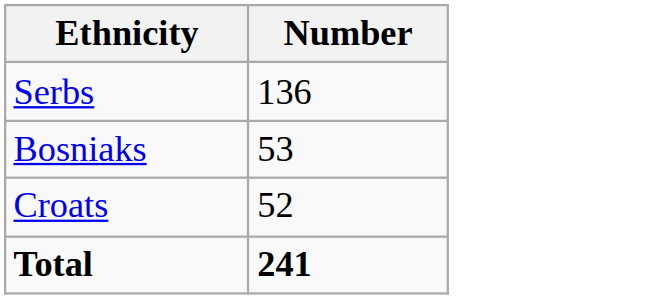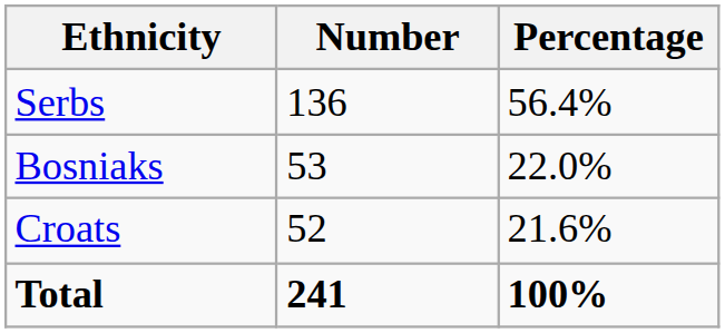 <table class="wikitable">
 <tr>
 <th width="100px">Ethnicity</th>
 <th width="80px">Number</th>
+<th width="80px">Percentage</th>
 </tr>
 <tr>
 <td><a href='#'>Serbs</a></td>
 <td>136</td>
+<td>56.4%</td>
 </tr>
 <tr>
 <td><a href='#'>Bosniaks</a></td>
 <td>53</td>
+<td>22.0%</td>
 </tr>
 <tr>
 <td><a href='#'>Croats</a></td>
 <td>52</td>
+<td>21.6%</td>
 </tr>
 <tr>
 <td><strong>Total</strong></td>
 <td><strong>241</strong></td>
+<td><strong>100%</strong></td>
 </tr>
 </table>
